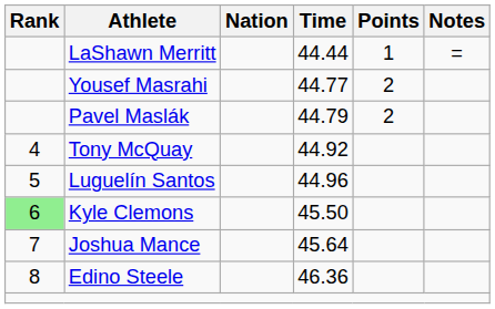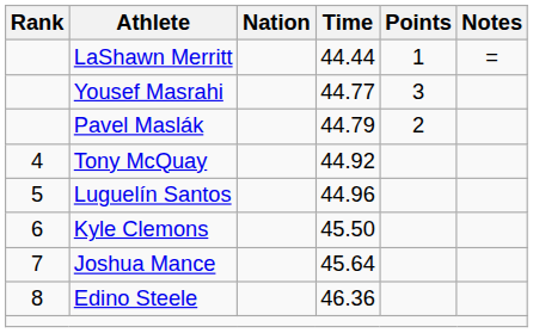 <table class="wikitable mw-datatable sortable" style="text-align:center;">
 <tr>
 <th>Rank</th>
 <th>Athlete</th>
 <th>Nation</th>
 <th>Time</th>
 <th>Points</th>
 <th>Notes</th>
 </tr>
 <tr>
 <td></td>
 <td align=left><a href='#'>LaShawn Merritt</a></td>
 <td align=left></td>
 <td>44.44</td>
 <td>1</td>
 <td>=</td>
 </tr>
 <tr>
 <td></td>
 <td align=left><a href='#'>Yousef Masrahi</a></td>
 <td align=left></td>
 <td>44.77</td>
-<td>2</td>
+<td>3</td>
 <td></td>
 </tr>
 <tr>
 <td></td>
 <td align=left><a href='#'>Pavel Maslák</a></td>
 <td align=left></td>
 <td>44.79</td>
 <td>2</td>
 <td><strong></strong></td>
 </tr>
 <tr>
 <td>4</td>
 <td align=left><a href='#'>Tony McQuay</a></td>
 <td align=left></td>
 <td>44.92</td>
 <td></td>
 <td></td>
 </tr>
 <tr>
 <td>5</td>
 <td align=left><a href='#'>Luguelín Santos</a></td>
 <td align=left></td>
 <td>44.96</td>
 <td></td>
 <td></td>
 </tr>
 <tr>
-<td style="background: lightgreen;">6</td>
+<td>6</td>
 <td align=left><a href='#'>Kyle Clemons</a></td>
 <td align=left></td>
 <td>45.50</td>
 <td></td>
 <td></td>
 </tr>
 <tr>
 <td>7</td>
 <td align=left><a href='#'>Joshua Mance</a></td>
 <td align=left></td>
 <td>45.64</td>
 <td></td>
 <td></td>
 </tr>
 <tr>
 <td>8</td>
 <td align=left><a href='#'>Edino Steele</a></td>
 <td align=left></td>
 <td>46.36</td>
 <td></td>
 <td></td>
 </tr>
 <tr class="sortbottom">
 <td colspan=6></td>
 </tr>
 </table>
